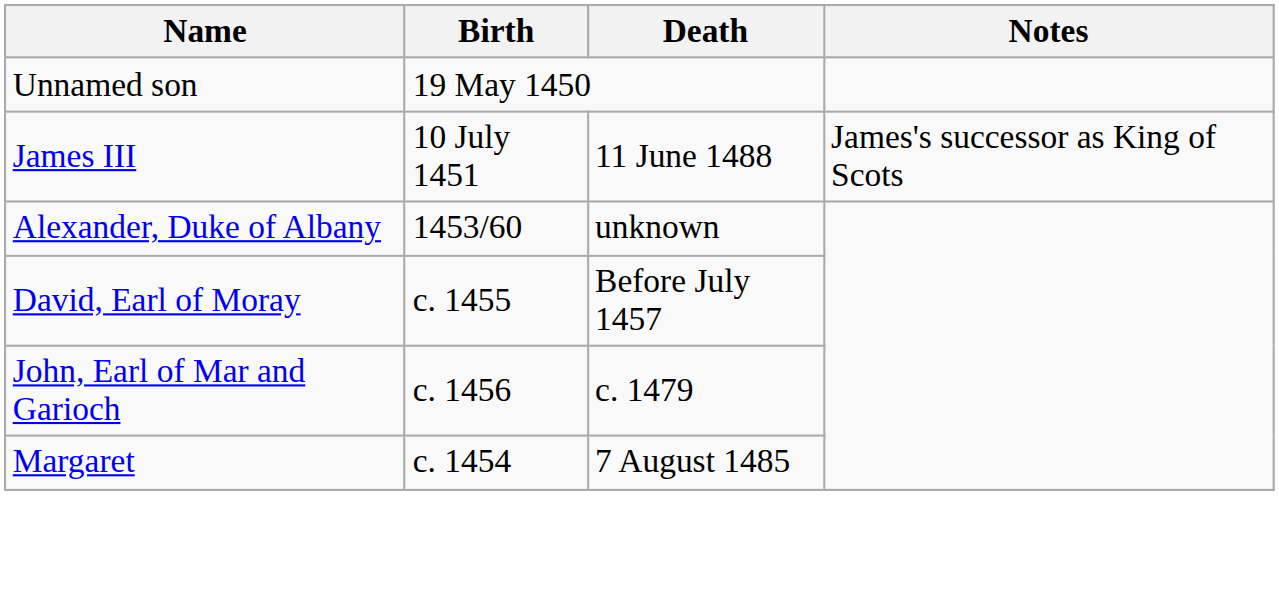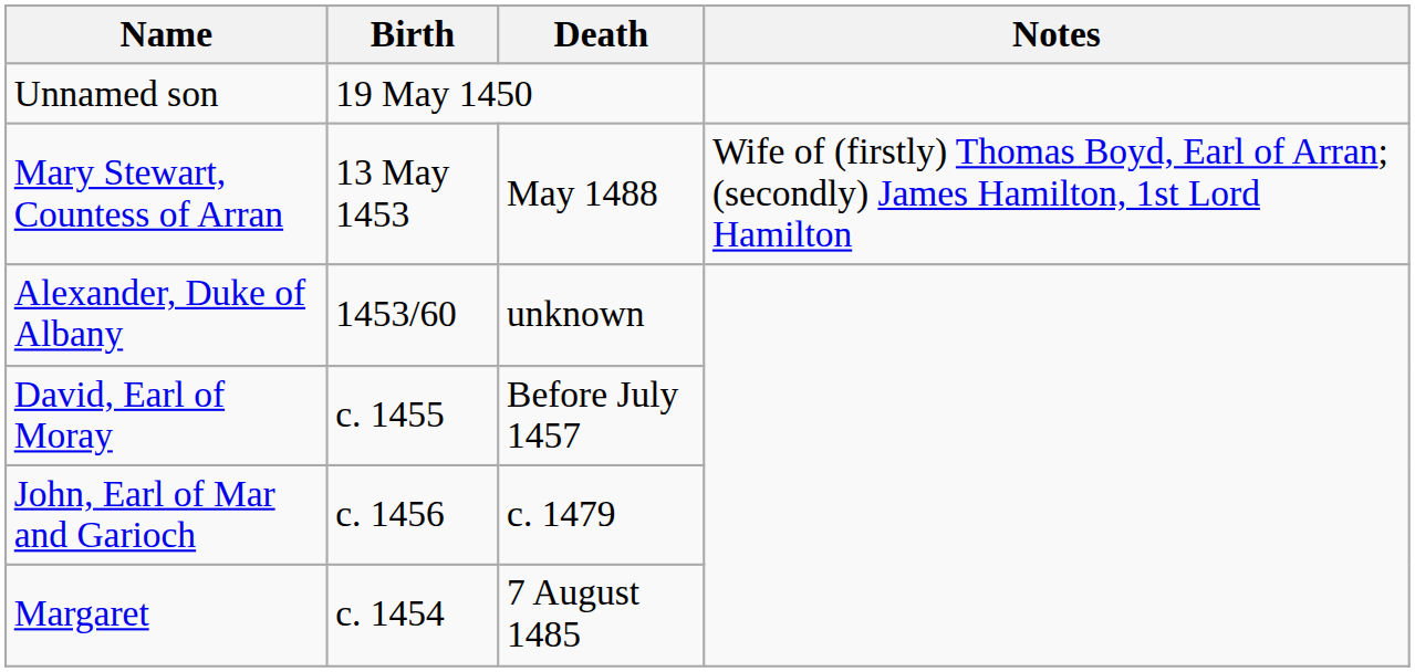 <table class="wikitable">
 <tr>
 <th scope="col">Name</th>
 <th scope="col">Birth</th>
 <th scope="col">Death</th>
 <th scope="col">Notes</th>
 </tr>
 <tr>
 <td>Unnamed son</td>
 <td colspan="2">19 May 1450</td>
 <td></td>
 </tr>
 <tr>
-<td><a href='#'>James III</a></td>
-<td>10 July 1451</td>
-<td>11 June 1488</td>
-<td>James's successor as King of Scots</td>
+<td><a href='#'>Mary Stewart, Countess of Arran</a></td>
+<td>13 May 1453</td>
+<td>May 1488</td>
+<td>Wife of (firstly) <a href='#'>Thomas Boyd, Earl of Arran</a>; (secondly) <a href='#'>James Hamilton, 1st Lord Hamilton</a></td>
 </tr>
 <tr>
 <td><a href='#'>Alexander, Duke of Albany</a></td>
 <td>1453/60</td>
 <td>unknown</td>
 <td rowspan="4"></td>
 </tr>
 <tr>
 <td><a href='#'>David, Earl of Moray</a></td>
 <td>c. 1455</td>
 <td>Before July 1457</td>
 </tr>
 <tr>
 <td><a href='#'>John, Earl of Mar and Garioch</a></td>
 <td>c. 1456</td>
 <td>c. 1479</td>
 </tr>
 <tr>
 <td><a href='#'>Margaret</a></td>
 <td>c. 1454</td>
 <td>7 August 1485</td>
 </tr>
 </table>
